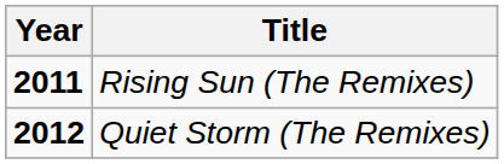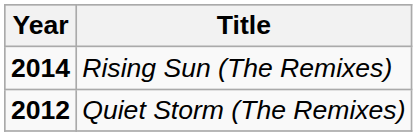 <table class="wikitable">
 <tr>
 <th>Year</th>
 <th>Title</th>
 </tr>
 <tr>
-<td><strong>2011</strong></td>
+<td><strong>2014</strong></td>
 <td><em>Rising Sun (The Remixes)</em></td>
 </tr>
 <tr>
 <td><strong>2012</strong></td>
 <td><em>Quiet Storm (The Remixes)</em></td>
 </tr>
 </table>
